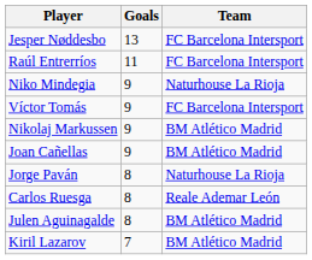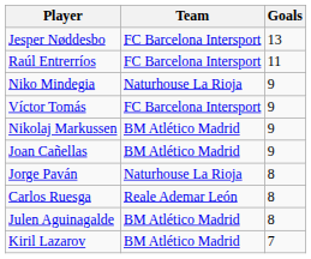 <table class="wikitable">
 <tr>
 <th>Player</th>
+<th>Team</th>
 <th>Goals</th>
-<th>Team</th>
 </tr>
 <tr>
 <td> <a href='#'>Jesper Nøddesbo</a></td>
+<td><a href='#'>FC Barcelona Intersport</a></td>
 <td>13</td>
-<td><a href='#'>FC Barcelona Intersport</a></td>
 </tr>
 <tr>
 <td> <a href='#'>Raúl Entrerríos</a></td>
+<td><a href='#'>FC Barcelona Intersport</a></td>
 <td>11</td>
-<td><a href='#'>FC Barcelona Intersport</a></td>
 </tr>
 <tr>
 <td> <a href='#'>Niko Mindegia</a></td>
+<td><a href='#'>Naturhouse La Rioja</a></td>
 <td>9</td>
-<td><a href='#'>Naturhouse La Rioja</a></td>
 </tr>
 <tr>
 <td> <a href='#'>Víctor Tomás</a></td>
+<td><a href='#'>FC Barcelona Intersport</a></td>
 <td>9</td>
-<td><a href='#'>FC Barcelona Intersport</a></td>
 </tr>
 <tr>
 <td> <a href='#'>Nikolaj Markussen</a></td>
+<td><a href='#'>BM Atlético Madrid</a></td>
 <td>9</td>
-<td><a href='#'>BM Atlético Madrid</a></td>
 </tr>
 <tr>
 <td> <a href='#'>Joan Cañellas</a></td>
+<td><a href='#'>BM Atlético Madrid</a></td>
 <td>9</td>
-<td><a href='#'>BM Atlético Madrid</a></td>
 </tr>
 <tr>
 <td> <a href='#'>Jorge Paván</a></td>
+<td><a href='#'>Naturhouse La Rioja</a></td>
 <td>8</td>
-<td><a href='#'>Naturhouse La Rioja</a></td>
 </tr>
 <tr>
 <td> <a href='#'>Carlos Ruesga</a></td>
+<td><a href='#'>Reale Ademar León</a></td>
 <td>8</td>
-<td><a href='#'>Reale Ademar León</a></td>
 </tr>
 <tr>
 <td> <a href='#'>Julen Aguinagalde</a></td>
+<td><a href='#'>BM Atlético Madrid</a></td>
 <td>8</td>
-<td><a href='#'>BM Atlético Madrid</a></td>
 </tr>
 <tr>
 <td> <a href='#'>Kiril Lazarov</a></td>
+<td><a href='#'>BM Atlético Madrid</a></td>
 <td>7</td>
-<td><a href='#'>BM Atlético Madrid</a></td>
 </tr>
 </table>
